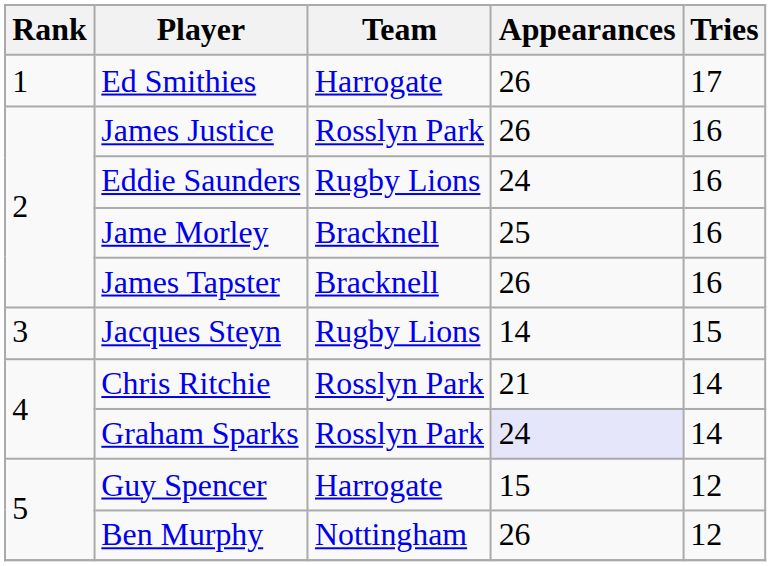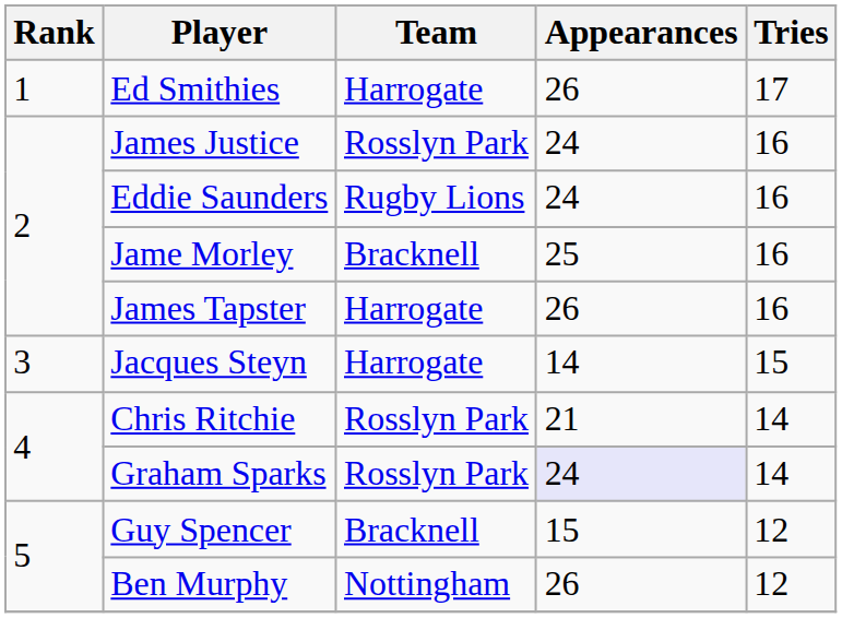 <table class="wikitable">
 <tr>
 <th>Rank</th>
 <th>Player</th>
 <th>Team</th>
 <th>Appearances</th>
 <th>Tries</th>
 </tr>
 <tr>
 <td>1</td>
 <td> <a href='#'>Ed Smithies</a></td>
 <td><a href='#'>Harrogate</a></td>
 <td>26</td>
 <td>17</td>
 </tr>
 <tr>
 <td rowspan=4>2</td>
 <td> <a href='#'>James Justice</a></td>
 <td><a href='#'>Rosslyn Park</a></td>
-<td>26</td>
+<td>24</td>
 <td>16</td>
 </tr>
 <tr>
 <td> <a href='#'>Eddie Saunders</a></td>
 <td><a href='#'>Rugby Lions</a></td>
 <td>24</td>
 <td>16</td>
 </tr>
 <tr>
 <td> <a href='#'>Jame Morley</a></td>
 <td><a href='#'>Bracknell</a></td>
 <td>25</td>
 <td>16</td>
 </tr>
 <tr>
 <td> <a href='#'>James Tapster</a></td>
-<td><a href='#'>Bracknell</a></td>
+<td><a href='#'>Harrogate</a></td>
 <td>26</td>
 <td>16</td>
 </tr>
 <tr>
 <td>3</td>
 <td> <a href='#'>Jacques Steyn</a></td>
-<td><a href='#'>Rugby Lions</a></td>
+<td><a href='#'>Harrogate</a></td>
 <td>14</td>
 <td>15</td>
 </tr>
 <tr>
 <td rowspan=2>4</td>
 <td> <a href='#'>Chris Ritchie</a></td>
 <td><a href='#'>Rosslyn Park</a></td>
 <td>21</td>
 <td>14</td>
 </tr>
 <tr>
 <td> <a href='#'>Graham Sparks</a></td>
 <td><a href='#'>Rosslyn Park</a></td>
 <td style="background: lavender;">24</td>
 <td>14</td>
 </tr>
 <tr>
 <td rowspan=2>5</td>
 <td> <a href='#'>Guy Spencer</a></td>
-<td><a href='#'>Harrogate</a></td>
+<td><a href='#'>Bracknell</a></td>
 <td>15</td>
 <td>12</td>
 </tr>
 <tr>
 <td> <a href='#'>Ben Murphy</a></td>
 <td><a href='#'>Nottingham</a></td>
 <td>26</td>
 <td>12</td>
 </tr>
 <tr>
 </tr>
 </table>
